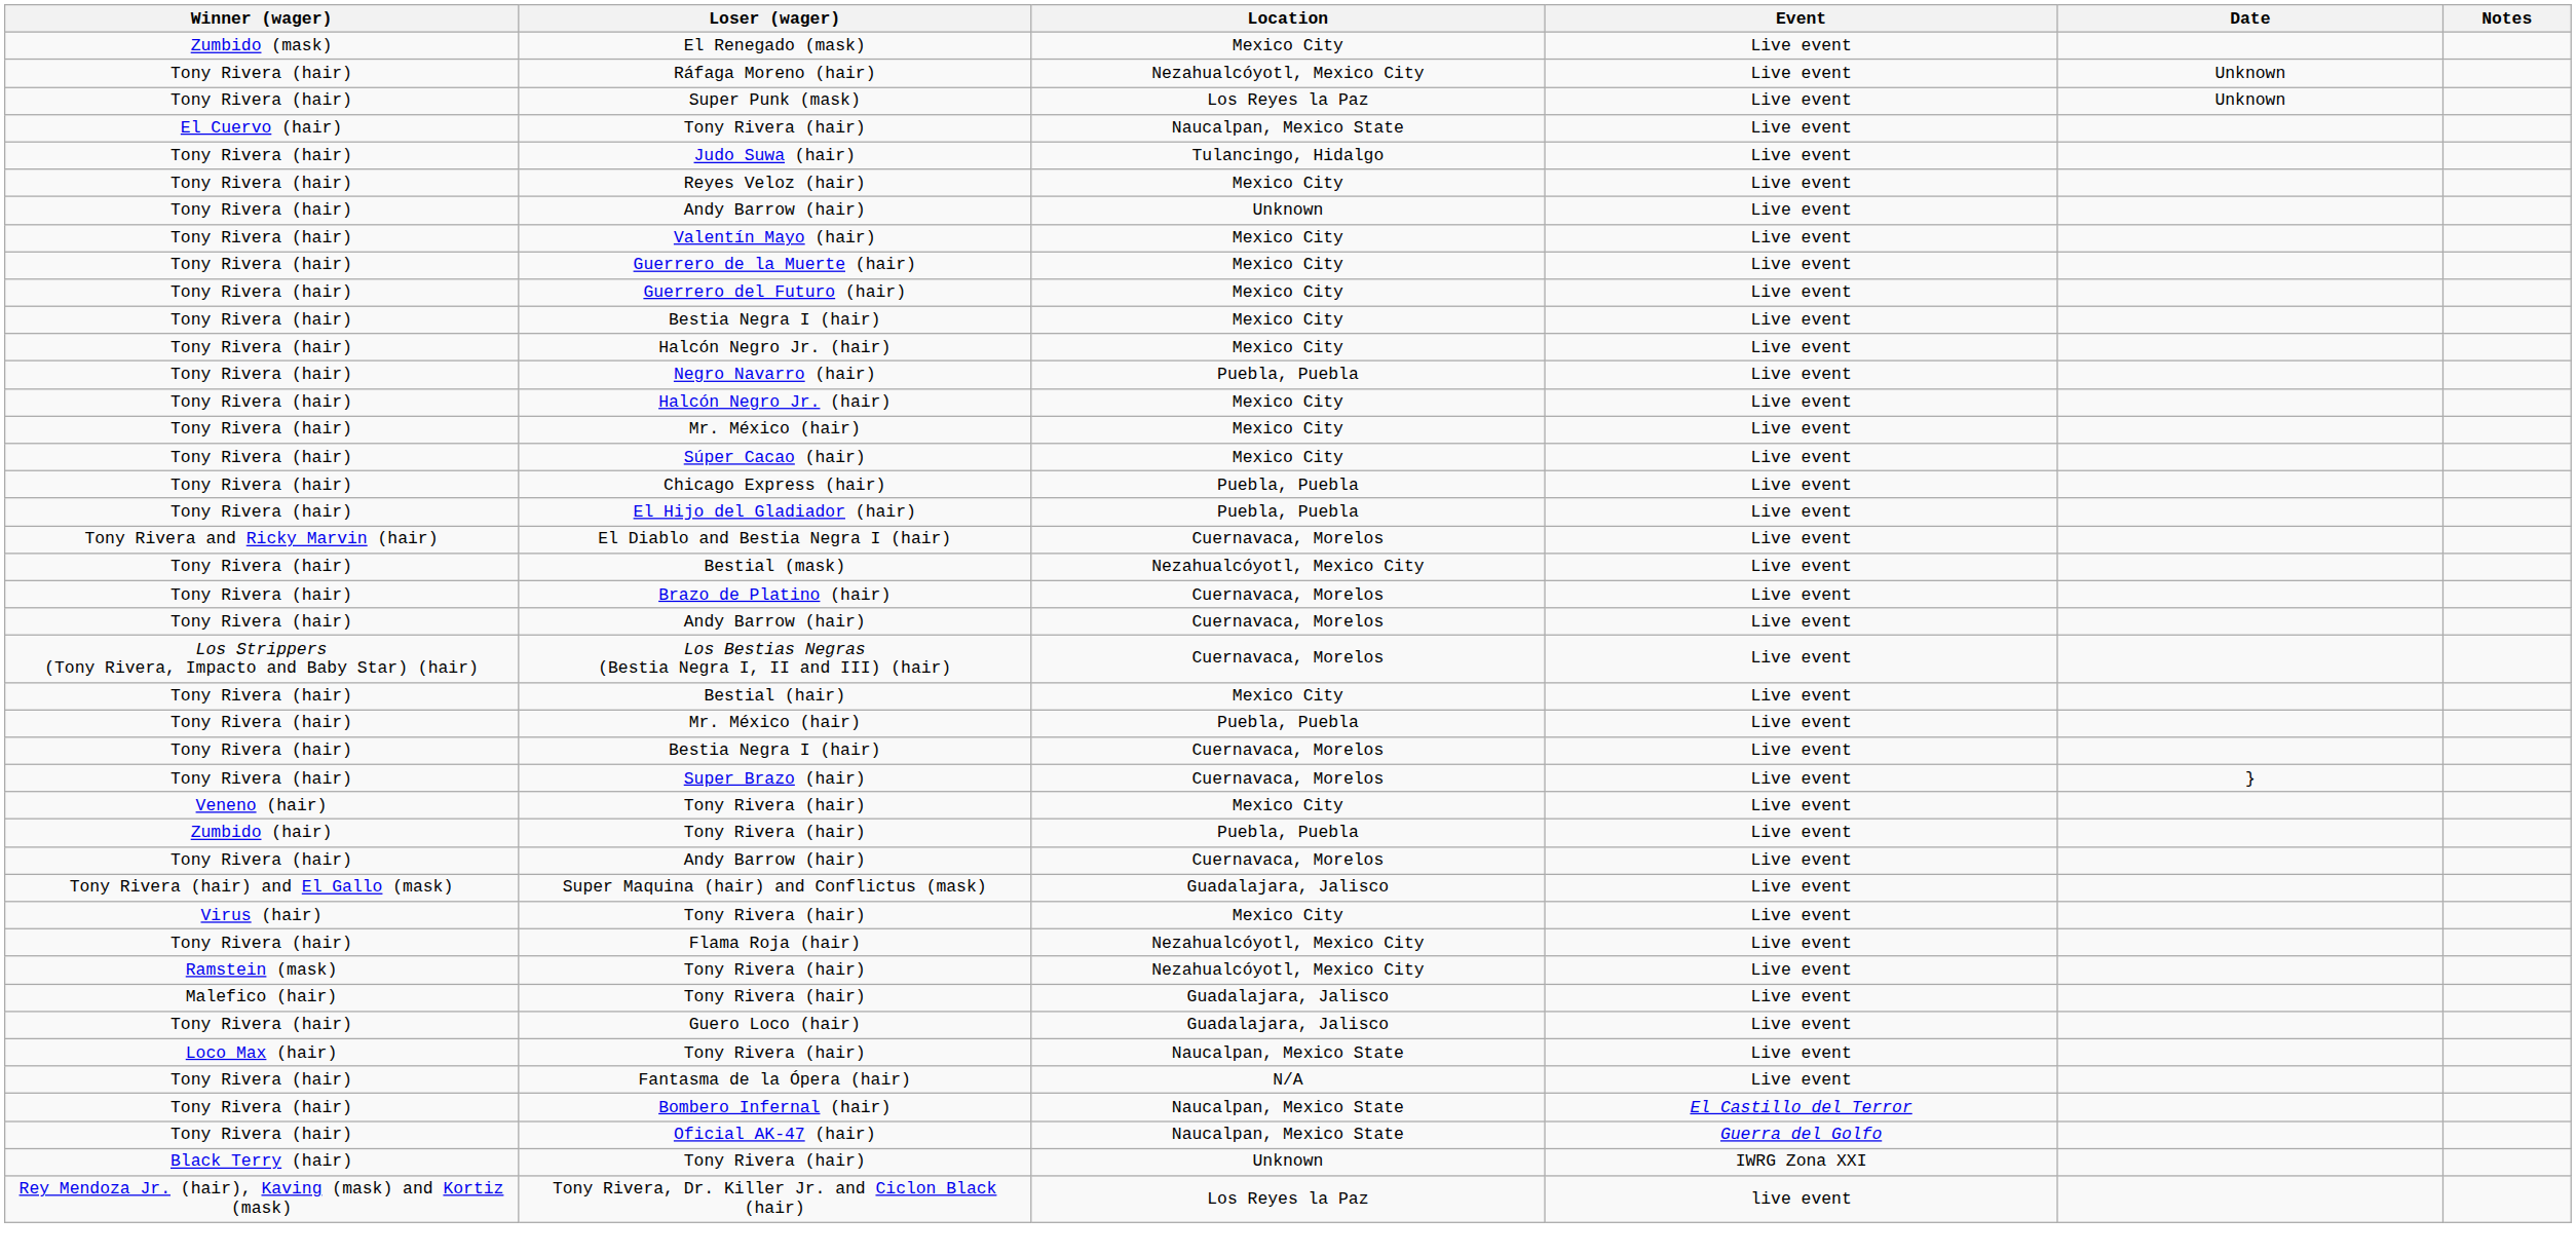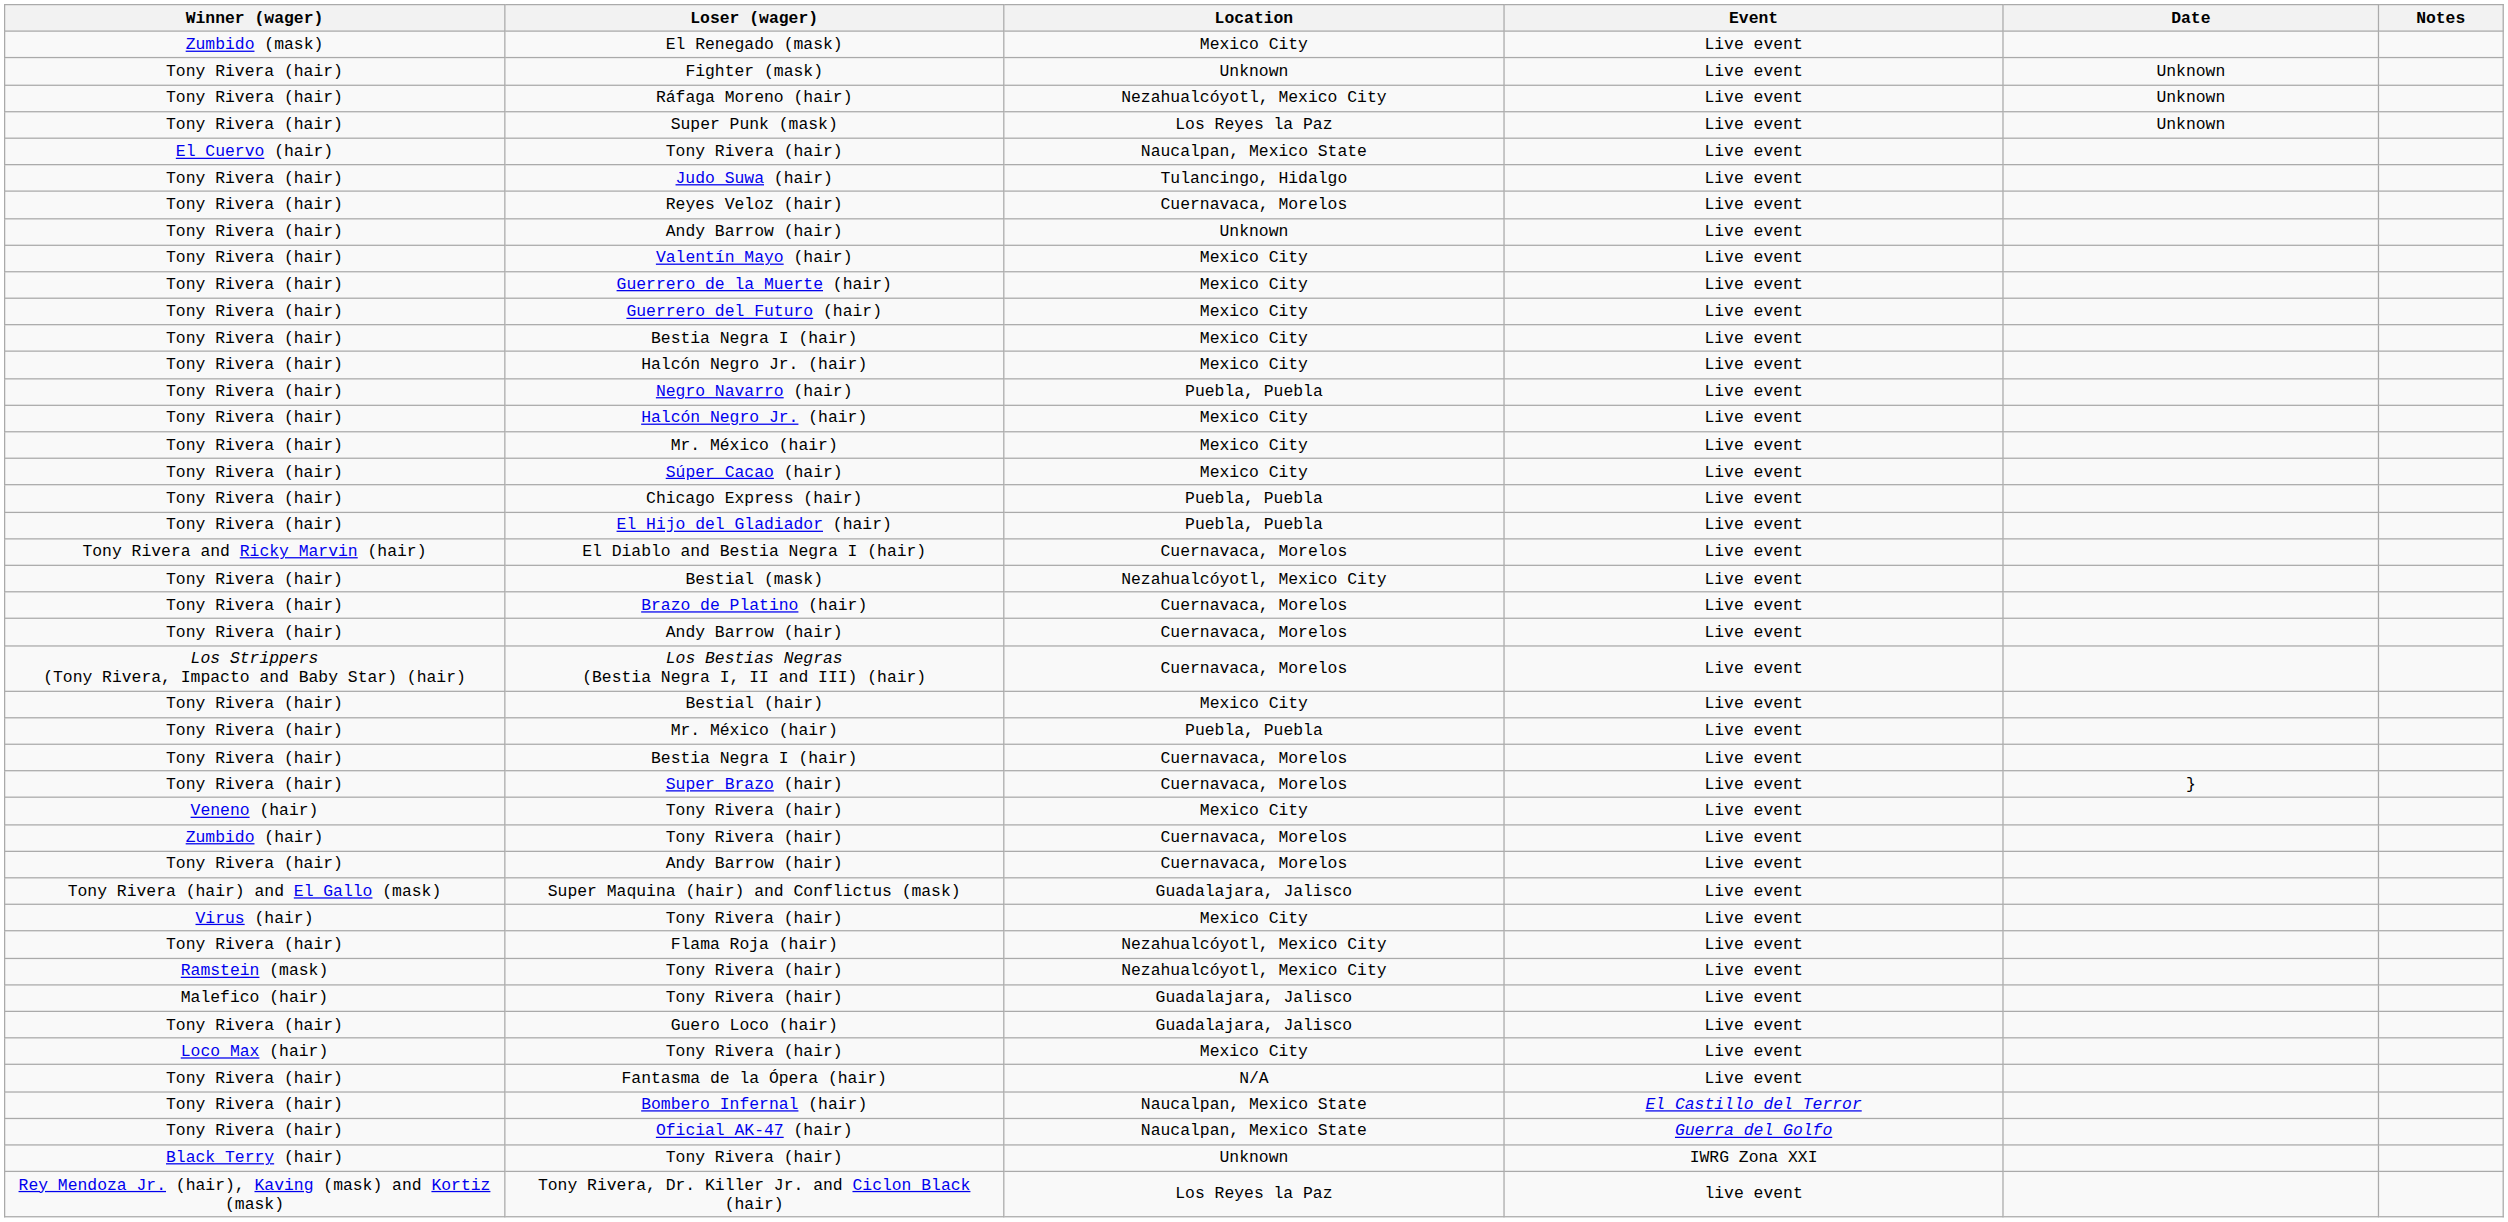 <table class="wikitable sortable" width=100%  style="text-align: center">
 <tr>
 <th width=20% scope="col">Winner (wager)</th>
 <th width=20% scope="col">Loser (wager)</th>
 <th width=20% scope="col">Location</th>
 <th width=20% scope="col">Event</th>
 <th width=15% scope="col">Date</th>
 <th class="unsortable" width=5% scope="col">Notes</th>
 </tr>
 <tr>
 <td><a href='#'>Zumbido</a> (mask)</td>
 <td>El Renegado (mask)</td>
 <td>Mexico City</td>
 <td>Live event</td>
 <td></td>
+<td> </td>
+</tr>
+<tr>
+<td>Tony Rivera (hair)</td>
+<td>Fighter (mask)</td>
+<td>Unknown</td>
+<td>Live event</td>
+<td>Unknown</td>
 <td> </td>
 </tr>
 <tr>
 <td>Tony Rivera (hair)</td>
 <td>Ráfaga Moreno (hair)</td>
 <td>Nezahualcóyotl, Mexico City</td>
 <td>Live event</td>
 <td>Unknown</td>
 <td> </td>
 </tr>
 <tr>
 <td>Tony Rivera (hair)</td>
 <td>Super Punk (mask)</td>
 <td>Los Reyes la Paz</td>
 <td>Live event</td>
 <td>Unknown</td>
 <td> </td>
 </tr>
 <tr>
 <td><a href='#'>El Cuervo</a> (hair)</td>
 <td>Tony Rivera (hair)</td>
 <td>Naucalpan, Mexico State</td>
 <td>Live event</td>
 <td></td>
 <td> </td>
 </tr>
 <tr>
 <td>Tony Rivera (hair)</td>
 <td><a href='#'>Judo Suwa</a> (hair)</td>
 <td>Tulancingo, Hidalgo</td>
 <td>Live event</td>
 <td></td>
 <td> </td>
 </tr>
 <tr>
 <td>Tony Rivera (hair)</td>
 <td>Reyes Veloz (hair)</td>
-<td>Mexico City</td>
+<td>Cuernavaca, Morelos</td>
 <td>Live event</td>
 <td></td>
 <td></td>
 </tr>
 <tr>
 <td>Tony Rivera (hair)</td>
 <td>Andy Barrow (hair)</td>
 <td>Unknown</td>
 <td>Live event</td>
 <td></td>
 <td> </td>
 </tr>
 <tr>
 <td>Tony Rivera (hair)</td>
 <td><a href='#'>Valentín Mayo</a> (hair)</td>
 <td>Mexico City</td>
 <td>Live event</td>
 <td></td>
 <td></td>
 </tr>
 <tr>
 <td>Tony Rivera (hair)</td>
 <td><a href='#'>Guerrero de la Muerte</a> (hair)</td>
 <td>Mexico City</td>
 <td>Live event</td>
 <td></td>
 <td></td>
 </tr>
 <tr>
 <td>Tony Rivera (hair)</td>
 <td><a href='#'>Guerrero del Futuro</a> (hair)</td>
 <td>Mexico City</td>
 <td>Live event</td>
 <td></td>
 <td></td>
 </tr>
 <tr>
 <td>Tony Rivera (hair)</td>
 <td>Bestia Negra I (hair)</td>
 <td>Mexico City</td>
 <td>Live event</td>
 <td></td>
 <td> </td>
 </tr>
 <tr>
 <td>Tony Rivera (hair)</td>
 <td>Halcón Negro Jr. (hair)</td>
 <td>Mexico City</td>
 <td>Live event</td>
 <td></td>
 <td></td>
 </tr>
 <tr>
 <td>Tony Rivera (hair)</td>
 <td><a href='#'>Negro Navarro</a> (hair)</td>
 <td>Puebla, Puebla</td>
 <td>Live event</td>
 <td></td>
 <td></td>
 </tr>
 <tr>
 <td>Tony Rivera (hair)</td>
 <td><a href='#'>Halcón Negro Jr.</a> (hair)</td>
 <td>Mexico City</td>
 <td>Live event</td>
 <td></td>
 <td></td>
 </tr>
 <tr>
 <td>Tony Rivera (hair)</td>
 <td>Mr. México (hair)</td>
 <td>Mexico City</td>
 <td>Live event</td>
 <td></td>
 <td></td>
 </tr>
 <tr>
 <td>Tony Rivera (hair)</td>
 <td><a href='#'>Súper Cacao</a> (hair)</td>
 <td>Mexico City</td>
 <td>Live event</td>
 <td></td>
 <td></td>
 </tr>
 <tr>
 <td>Tony Rivera (hair)</td>
 <td>Chicago Express (hair)</td>
 <td>Puebla, Puebla</td>
 <td>Live event</td>
 <td></td>
 <td> </td>
 </tr>
 <tr>
 <td>Tony Rivera (hair)</td>
 <td><a href='#'>El Hijo del Gladiador</a> (hair)</td>
 <td>Puebla, Puebla</td>
 <td>Live event</td>
 <td></td>
 <td></td>
 </tr>
 <tr>
 <td>Tony Rivera and <a href='#'>Ricky Marvin</a> (hair)</td>
 <td>El Diablo and Bestia Negra I (hair)</td>
 <td>Cuernavaca, Morelos</td>
 <td>Live event</td>
 <td></td>
 <td> </td>
 </tr>
 <tr>
 <td>Tony Rivera (hair)</td>
 <td>Bestial (mask)</td>
 <td>Nezahualcóyotl, Mexico City</td>
 <td>Live event</td>
 <td></td>
 <td> </td>
 </tr>
 <tr>
 <td>Tony Rivera (hair)</td>
 <td><a href='#'>Brazo de Platino</a> (hair)</td>
 <td>Cuernavaca, Morelos</td>
 <td>Live event</td>
 <td></td>
 <td></td>
 </tr>
 <tr>
 <td>Tony Rivera (hair)</td>
 <td>Andy Barrow (hair)</td>
 <td>Cuernavaca, Morelos</td>
 <td>Live event</td>
 <td></td>
 <td></td>
 </tr>
 <tr>
 <td><em>Los Strippers</em><br>(Tony Rivera, Impacto and Baby Star) (hair)</td>
 <td><em>Los Bestias Negras</em><br>(Bestia Negra I, II and III) (hair)</td>
 <td>Cuernavaca, Morelos</td>
 <td>Live event</td>
 <td></td>
 <td></td>
 </tr>
 <tr>
 <td>Tony Rivera (hair)</td>
 <td>Bestial (hair)</td>
 <td>Mexico City</td>
 <td>Live event</td>
 <td></td>
 <td></td>
 </tr>
 <tr>
 <td>Tony Rivera (hair)</td>
 <td>Mr. México (hair)</td>
 <td>Puebla, Puebla</td>
 <td>Live event</td>
 <td></td>
 <td> </td>
 </tr>
 <tr>
 <td>Tony Rivera (hair)</td>
 <td>Bestia Negra I (hair)</td>
 <td>Cuernavaca, Morelos</td>
 <td>Live event</td>
 <td></td>
 <td></td>
 </tr>
 <tr>
 <td>Tony Rivera (hair)</td>
 <td><a href='#'>Super Brazo</a> (hair)</td>
 <td>Cuernavaca, Morelos</td>
 <td>Live event</td>
 <td>}</td>
 <td></td>
 </tr>
 <tr>
 <td><a href='#'>Veneno</a> (hair)</td>
 <td>Tony Rivera (hair)</td>
 <td>Mexico City</td>
 <td>Live event</td>
 <td></td>
 <td></td>
 </tr>
 <tr>
 <td><a href='#'>Zumbido</a> (hair)</td>
 <td>Tony Rivera (hair)</td>
-<td>Puebla, Puebla</td>
+<td>Cuernavaca, Morelos</td>
 <td>Live event</td>
 <td></td>
 <td> </td>
 </tr>
 <tr>
 <td>Tony Rivera (hair)</td>
 <td>Andy Barrow (hair)</td>
 <td>Cuernavaca, Morelos</td>
 <td>Live event</td>
 <td></td>
 <td> </td>
 </tr>
 <tr>
 <td>Tony Rivera (hair) and <a href='#'>El Gallo</a> (mask)</td>
 <td>Super Maquina (hair) and Conflictus (mask)</td>
 <td>Guadalajara, Jalisco</td>
 <td>Live event</td>
 <td></td>
 <td> </td>
 </tr>
 <tr>
 <td><a href='#'>Virus</a> (hair)</td>
 <td>Tony Rivera (hair)</td>
 <td>Mexico City</td>
 <td>Live event</td>
 <td></td>
 <td></td>
 </tr>
 <tr>
 <td>Tony Rivera (hair)</td>
 <td>Flama Roja (hair)</td>
 <td>Nezahualcóyotl, Mexico City</td>
 <td>Live event</td>
 <td></td>
 <td> </td>
 </tr>
 <tr>
 <td><a href='#'>Ramstein</a> (mask)</td>
 <td>Tony Rivera (hair)</td>
 <td>Nezahualcóyotl, Mexico City</td>
 <td>Live event</td>
 <td></td>
 <td> </td>
 </tr>
 <tr>
 <td>Malefico (hair)</td>
 <td>Tony Rivera (hair)</td>
 <td>Guadalajara, Jalisco</td>
 <td>Live event</td>
 <td></td>
 <td></td>
 </tr>
 <tr>
 <td>Tony Rivera (hair)</td>
 <td>Guero Loco (hair)</td>
 <td>Guadalajara, Jalisco</td>
 <td>Live event</td>
 <td></td>
 <td></td>
 </tr>
 <tr>
 <td><a href='#'>Loco Max</a> (hair)</td>
 <td>Tony Rivera (hair)</td>
-<td>Naucalpan, Mexico State</td>
+<td>Mexico City</td>
 <td>Live event</td>
 <td></td>
 <td></td>
 </tr>
 <tr>
 <td>Tony Rivera (hair)</td>
 <td>Fantasma de la Ópera (hair)</td>
 <td>N/A</td>
 <td>Live event</td>
 <td></td>
 <td> </td>
 </tr>
 <tr>
 <td>Tony Rivera (hair)</td>
 <td><a href='#'>Bombero Infernal</a> (hair)</td>
 <td>Naucalpan, Mexico State</td>
 <td><em><a href='#'>El Castillo del Terror</a></em></td>
 <td></td>
 <td></td>
 </tr>
 <tr>
 <td>Tony Rivera (hair)</td>
 <td><a href='#'>Oficial AK-47</a> (hair)</td>
 <td>Naucalpan, Mexico State</td>
 <td><em><a href='#'>Guerra del Golfo</a></em></td>
 <td></td>
 <td></td>
 </tr>
 <tr>
 <td><a href='#'>Black Terry</a> (hair)</td>
 <td>Tony Rivera (hair)</td>
 <td>Unknown</td>
 <td>IWRG Zona XXI</td>
 <td></td>
 <td></td>
 </tr>
 <tr>
 <td><a href='#'>Rey Mendoza Jr.</a> (hair), <a href='#'>Kaving</a> (mask) and <a href='#'>Kortiz</a> (mask)</td>
 <td>Tony Rivera, Dr. Killer Jr. and <a href='#'>Ciclon Black</a> (hair)</td>
 <td>Los Reyes la Paz</td>
 <td>live event</td>
 <td></td>
 <td></td>
 </tr>
 </table>
